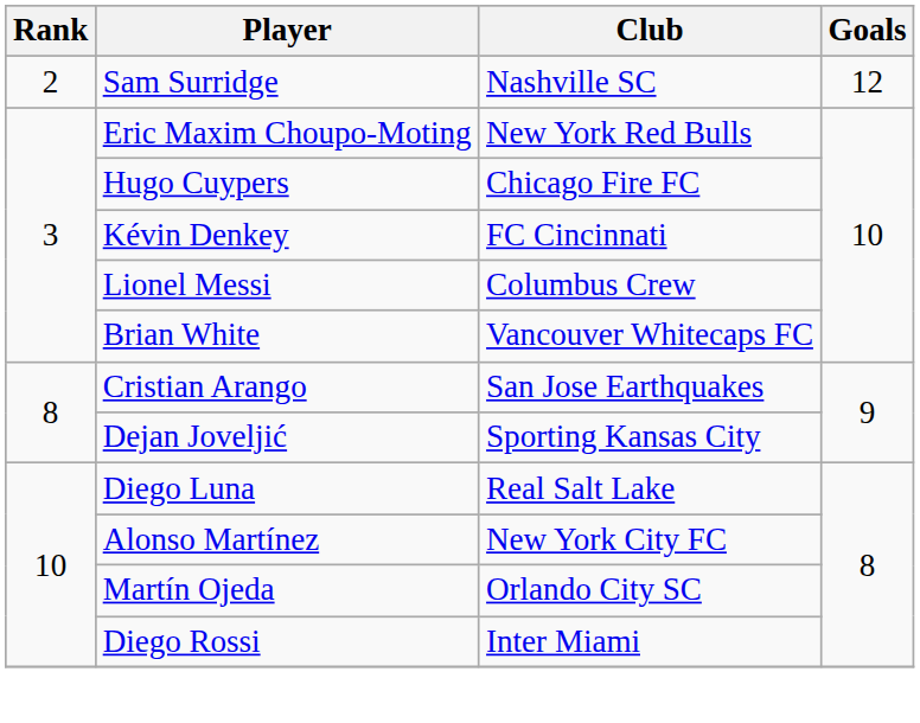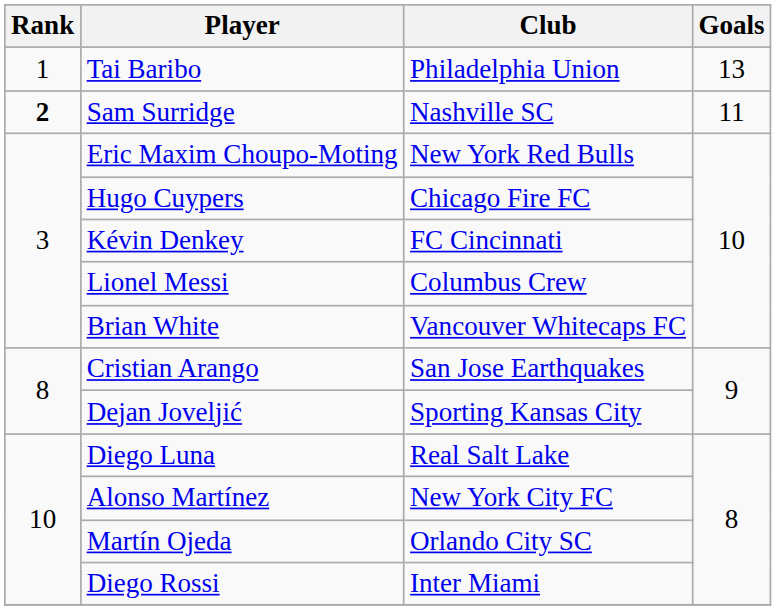 <table class="wikitable" style="text-align:center">
 <tr>
 <th>Rank</th>
 <th>Player</th>
 <th>Club</th>
 <th>Goals</th>
 </tr>
 <tr>
-<td>2</td>
+<td>1</td>
+<td align="left"> <a href='#'>Tai Baribo</a></td>
+<td align="left"><a href='#'>Philadelphia Union</a></td>
+<td>13</td>
+</tr>
+<tr>
+<td><strong>2</strong></td>
 <td align="left"> <a href='#'>Sam Surridge</a></td>
 <td align="left"><a href='#'>Nashville SC</a></td>
-<td>12</td>
+<td>11</td>
 </tr>
 <tr>
 <td rowspan=5>3</td>
 <td a;ogn="left"> <a href='#'>Eric Maxim Choupo-Moting</a></td>
 <td align="left"><a href='#'>New York Red Bulls</a></td>
 <td rowspan=5>10</td>
 </tr>
 <tr>
 <td align="left"> <a href='#'>Hugo Cuypers</a></td>
 <td align="left"><a href='#'>Chicago Fire FC</a></td>
 </tr>
 <tr>
 <td align="left"> <a href='#'>Kévin Denkey</a></td>
 <td align="left"><a href='#'>FC Cincinnati</a></td>
 </tr>
 <tr>
 <td align="left"> <a href='#'>Lionel Messi</a></td>
 <td align="left"><a href='#'>Columbus Crew</a></td>
 </tr>
 <tr>
 <td align="left"> <a href='#'>Brian White</a></td>
 <td align="left"><a href='#'>Vancouver Whitecaps FC</a></td>
 </tr>
 <tr>
 <td rowspan=2>8</td>
 <td align="left"> <a href='#'>Cristian Arango</a></td>
 <td align="left"><a href='#'>San Jose Earthquakes</a></td>
 <td rowspan=2>9</td>
 </tr>
 <tr>
 <td align="left"> <a href='#'>Dejan Joveljić</a></td>
 <td align="left"><a href='#'>Sporting Kansas City</a></td>
 </tr>
 <tr>
 <td rowspan=4>10</td>
 <td align="left"> <a href='#'>Diego Luna</a></td>
 <td align="left"><a href='#'>Real Salt Lake</a></td>
 <td rowspan=4>8</td>
 </tr>
 <tr>
 <td align="left"> <a href='#'>Alonso Martínez</a></td>
 <td align="left"><a href='#'>New York City FC</a></td>
 </tr>
 <tr>
 <td align="left"> <a href='#'>Martín Ojeda</a></td>
 <td align="left"><a href='#'>Orlando City SC</a></td>
 </tr>
 <tr>
 <td align="left"> <a href='#'>Diego Rossi</a></td>
 <td align="left"><a href='#'>Inter Miami</a></td>
 </tr>
 <tr>
 </tr>
 </table>
